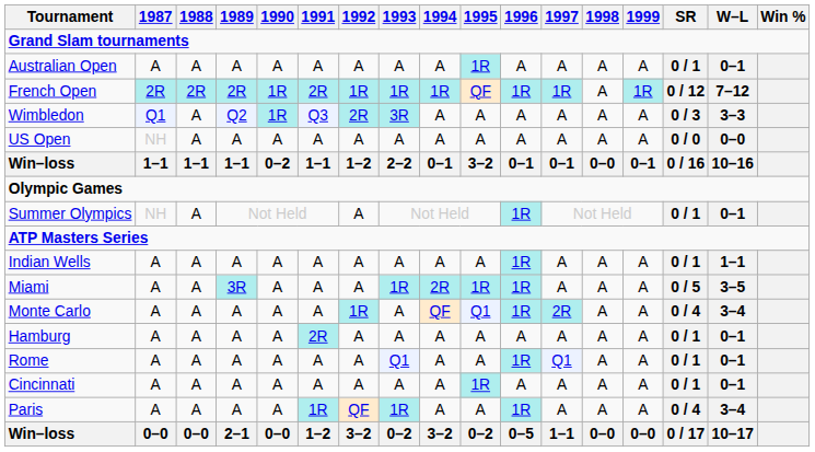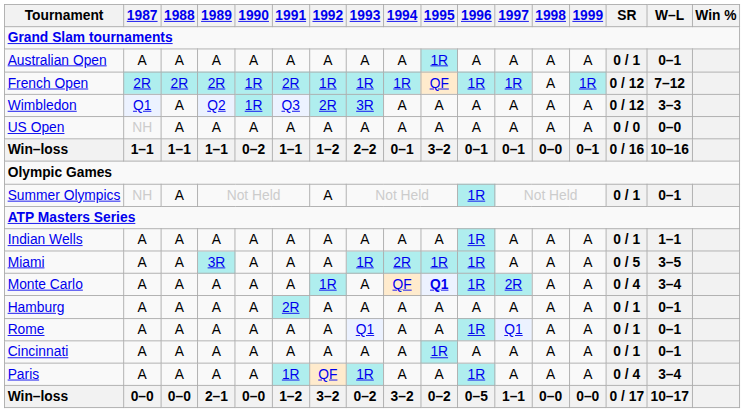 <table class=wikitable style=text-align:center;font-size:97%>
 <tr>
 <th>Tournament</th>
 <th><a href='#'>1987</a></th>
 <th><a href='#'>1988</a></th>
 <th><a href='#'>1989</a></th>
 <th><a href='#'>1990</a></th>
 <th><a href='#'>1991</a></th>
 <th><a href='#'>1992</a></th>
 <th><a href='#'>1993</a></th>
 <th><a href='#'>1994</a></th>
 <th><a href='#'>1995</a></th>
 <th><a href='#'>1996</a></th>
 <th><a href='#'>1997</a></th>
 <th><a href='#'>1998</a></th>
 <th><a href='#'>1999</a></th>
 <th>SR</th>
 <th>W–L</th>
 <th>Win %</th>
 </tr>
 <tr>
 <td colspan=23 align=left><strong><a href='#'>Grand Slam tournaments</a></strong></td>
 </tr>
 <tr>
 <td align=left><a href='#'>Australian Open</a></td>
 <td>A</td>
 <td>A</td>
 <td>A</td>
 <td>A</td>
 <td>A</td>
 <td>A</td>
 <td>A</td>
 <td>A</td>
 <td bgcolor=afeeee><a href='#'>1R</a></td>
 <td>A</td>
 <td>A</td>
 <td>A</td>
 <td>A</td>
 <th>0 / 1</th>
 <th>0–1</th>
 <th></th>
 </tr>
 <tr>
 <td align=left><a href='#'>French Open</a></td>
 <td bgcolor=afeeee><a href='#'>2R</a></td>
 <td bgcolor=afeeee><a href='#'>2R</a></td>
 <td bgcolor=afeeee><a href='#'>2R</a></td>
 <td bgcolor=afeeee><a href='#'>1R</a></td>
 <td bgcolor=afeeee><a href='#'>2R</a></td>
 <td bgcolor=afeeee><a href='#'>1R</a></td>
 <td bgcolor=afeeee><a href='#'>1R</a></td>
 <td bgcolor=afeeee><a href='#'>1R</a></td>
 <td bgcolor=ffebcd><a href='#'>QF</a></td>
 <td bgcolor=afeeee><a href='#'>1R</a></td>
 <td bgcolor=afeeee><a href='#'>1R</a></td>
 <td>A</td>
 <td bgcolor=afeeee><a href='#'>1R</a></td>
 <th>0 / 12</th>
 <th>7–12</th>
 <th></th>
 </tr>
 <tr>
 <td align=left><a href='#'>Wimbledon</a></td>
 <td bgcolor=ecf2ff><a href='#'>Q1</a></td>
 <td>A</td>
 <td bgcolor=ecf2ff><a href='#'>Q2</a></td>
 <td bgcolor=afeeee><a href='#'>1R</a></td>
 <td bgcolor=ecf2ff><a href='#'>Q3</a></td>
 <td bgcolor=afeeee><a href='#'>2R</a></td>
 <td bgcolor=afeeee><a href='#'>3R</a></td>
 <td>A</td>
 <td>A</td>
 <td>A</td>
 <td>A</td>
 <td>A</td>
 <td>A</td>
-<th>0 / 3</th>
+<th>0 / 12</th>
 <th>3–3</th>
 <th></th>
 </tr>
 <tr>
 <td align=left><a href='#'>US Open</a></td>
 <td colspan=1 style=color:#cccccc>NH</td>
 <td>A</td>
 <td>A</td>
 <td>A</td>
 <td>A</td>
 <td>A</td>
 <td>A</td>
 <td>A</td>
 <td>A</td>
 <td>A</td>
 <td>A</td>
 <td>A</td>
 <td>A</td>
 <th>0 / 0</th>
 <th>0–0</th>
 <th></th>
 </tr>
 <tr>
 <th style=text-align:left>Win–loss</th>
 <th>1–1</th>
 <th>1–1</th>
 <th>1–1</th>
 <th>0–2</th>
 <th>1–1</th>
 <th>1–2</th>
 <th>2–2</th>
 <th>0–1</th>
 <th>3–2</th>
 <th>0–1</th>
 <th>0–1</th>
 <th>0–0</th>
 <th>0–1</th>
 <th>0 / 16</th>
 <th>10–16</th>
 <th></th>
 </tr>
 <tr>
 <td colspan=22 align=left><strong>Olympic Games</strong></td>
 </tr>
 <tr>
 <td align=left><a href='#'>Summer Olympics</a></td>
 <td colspan=1 style=color:#cccccc>NH</td>
 <td>A</td>
 <td colspan=3 style=color:#cccccc>Not Held</td>
 <td>A</td>
 <td colspan=3 style=color:#cccccc>Not Held</td>
 <td style=background:#afeeee><a href='#'>1R</a></td>
 <td colspan=3 style=color:#cccccc>Not Held</td>
 <th>0 / 1</th>
 <th>0–1</th>
 <th></th>
 </tr>
 <tr>
 <td colspan=23 align=left><strong><a href='#'>ATP Masters Series</a></strong></td>
 </tr>
 <tr>
 <td align=left><a href='#'>Indian Wells</a></td>
 <td>A</td>
 <td>A</td>
 <td>A</td>
 <td>A</td>
 <td>A</td>
 <td>A</td>
 <td>A</td>
 <td>A</td>
 <td>A</td>
 <td bgcolor=afeeee><a href='#'>1R</a></td>
 <td>A</td>
 <td>A</td>
 <td>A</td>
 <th>0 / 1</th>
 <th>1–1</th>
 <th></th>
 </tr>
 <tr>
 <td align=left><a href='#'>Miami</a></td>
 <td>A</td>
 <td>A</td>
 <td bgcolor=afeeee><a href='#'>3R</a></td>
 <td>A</td>
 <td>A</td>
 <td>A</td>
 <td bgcolor=afeeee><a href='#'>1R</a></td>
 <td bgcolor=afeeee><a href='#'>2R</a></td>
 <td bgcolor=afeeee><a href='#'>1R</a></td>
 <td bgcolor=afeeee><a href='#'>1R</a></td>
 <td>A</td>
 <td>A</td>
 <td>A</td>
 <th>0 / 5</th>
 <th>3–5</th>
 <th></th>
 </tr>
 <tr>
 <td align=left><a href='#'>Monte Carlo</a></td>
 <td>A</td>
 <td>A</td>
 <td>A</td>
 <td>A</td>
 <td>A</td>
 <td bgcolor=afeeee><a href='#'>1R</a></td>
 <td>A</td>
 <td bgcolor=ffebcd><a href='#'>QF</a></td>
-<td bgcolor=ecf2ff><a href='#'>Q1</a></td>
+<td bgcolor=ecf2ff><strong><a href='#'>Q1</a></strong></td>
 <td bgcolor=afeeee><a href='#'>1R</a></td>
 <td bgcolor=afeeee><a href='#'>2R</a></td>
 <td>A</td>
 <td>A</td>
 <th>0 / 4</th>
 <th>3–4</th>
 <th></th>
 </tr>
 <tr>
 <td align=left><a href='#'>Hamburg</a></td>
 <td>A</td>
 <td>A</td>
 <td>A</td>
 <td>A</td>
 <td bgcolor=afeeee><a href='#'>2R</a></td>
 <td>A</td>
 <td>A</td>
 <td>A</td>
 <td>A</td>
 <td>A</td>
 <td>A</td>
 <td>A</td>
 <td>A</td>
 <th>0 / 1</th>
 <th>0–1</th>
 <th></th>
 </tr>
 <tr>
 <td align=left><a href='#'>Rome</a></td>
 <td>A</td>
 <td>A</td>
 <td>A</td>
 <td>A</td>
 <td>A</td>
 <td>A</td>
 <td bgcolor=ecf2ff><a href='#'>Q1</a></td>
 <td>A</td>
 <td>A</td>
 <td bgcolor=afeeee><a href='#'>1R</a></td>
 <td bgcolor=ecf2ff><a href='#'>Q1</a></td>
 <td>A</td>
 <td>A</td>
 <th>0 / 1</th>
 <th>0–1</th>
 <th></th>
 </tr>
 <tr>
 <td align=left><a href='#'>Cincinnati</a></td>
 <td>A</td>
 <td>A</td>
 <td>A</td>
 <td>A</td>
 <td>A</td>
 <td>A</td>
 <td>A</td>
 <td>A</td>
 <td bgcolor=afeeee><a href='#'>1R</a></td>
 <td>A</td>
 <td>A</td>
 <td>A</td>
 <td>A</td>
 <th>0 / 1</th>
 <th>0–1</th>
 <th></th>
 </tr>
 <tr>
 <td align=left><a href='#'>Paris</a></td>
 <td>A</td>
 <td>A</td>
 <td>A</td>
 <td>A</td>
 <td bgcolor=afeeee><a href='#'>1R</a></td>
 <td bgcolor=ffebcd><a href='#'>QF</a></td>
 <td bgcolor=afeeee><a href='#'>1R</a></td>
 <td>A</td>
 <td>A</td>
 <td bgcolor=afeeee><a href='#'>1R</a></td>
 <td>A</td>
 <td>A</td>
 <td>A</td>
 <th>0 / 4</th>
 <th>3–4</th>
 <th></th>
 </tr>
 <tr>
 <th style=text-align:left>Win–loss</th>
 <th>0–0</th>
 <th>0–0</th>
 <th>2–1</th>
 <th>0–0</th>
 <th>1–2</th>
 <th>3–2</th>
 <th>0–2</th>
 <th>3–2</th>
 <th>0–2</th>
 <th>0–5</th>
 <th>1–1</th>
 <th>0–0</th>
 <th>0–0</th>
 <th>0 / 17</th>
 <th>10–17</th>
 <th></th>
 </tr>
 </table>
